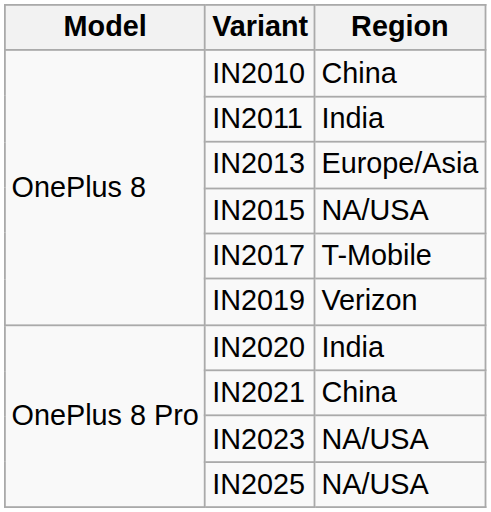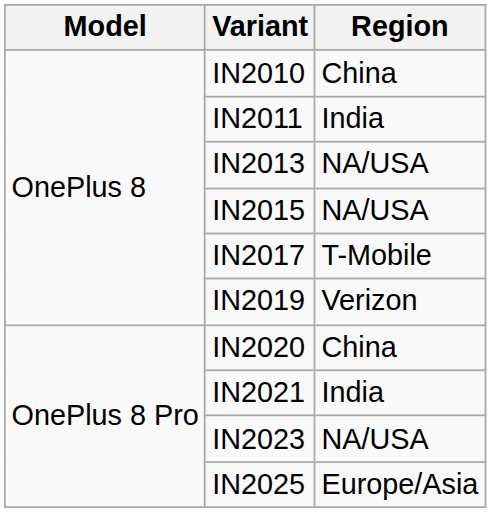 <table class="wikitable">
 <tr>
 <th>Model</th>
 <th>Variant</th>
 <th>Region</th>
 </tr>
 <tr>
 <td rowspan="6">OnePlus 8</td>
 <td>IN2010</td>
 <td>China</td>
 </tr>
 <tr>
 <td>IN2011</td>
 <td>India</td>
 </tr>
 <tr>
 <td>IN2013</td>
-<td>Europe/Asia</td>
+<td>NA/USA</td>
 </tr>
 <tr>
 <td>IN2015</td>
 <td>NA/USA</td>
 </tr>
 <tr>
 <td>IN2017</td>
 <td>T-Mobile</td>
 </tr>
 <tr>
 <td>IN2019</td>
 <td>Verizon</td>
 </tr>
 <tr>
 <td rowspan="4">OnePlus 8 Pro</td>
 <td>IN2020</td>
-<td>India</td>
+<td>China</td>
 </tr>
 <tr>
 <td>IN2021</td>
-<td>China</td>
+<td>India</td>
 </tr>
 <tr>
 <td>IN2023</td>
 <td>NA/USA</td>
 </tr>
 <tr>
 <td>IN2025</td>
-<td>NA/USA</td>
+<td>Europe/Asia</td>
 </tr>
 </table>
